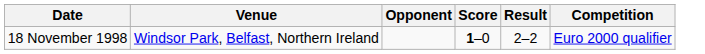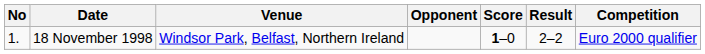 <table class="wikitable" style="font-size:100%;">
 <tr>
+<th>No</th>
 <th>Date</th>
 <th>Venue</th>
 <th>Opponent</th>
 <th>Score</th>
 <th>Result</th>
 <th>Competition</th>
 </tr>
 <tr>
+<td>1.</td>
 <td>18 November 1998</td>
 <td><a href='#'>Windsor Park</a>, <a href='#'>Belfast</a>, Northern Ireland</td>
 <td></td>
 <td align=center><strong>1</strong>–0</td>
 <td align=center>2–2</td>
 <td><a href='#'>Euro 2000 qualifier</a></td>
 </tr>
 </table>
